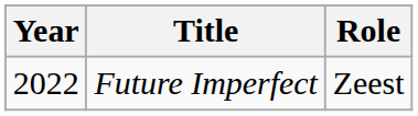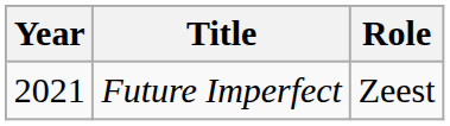 <table class="wikitable">
 <tr>
 <th>Year</th>
 <th>Title</th>
 <th>Role</th>
 </tr>
 <tr>
-<td>2022</td>
+<td>2021</td>
 <td><em>Future Imperfect</em></td>
 <td>Zeest</td>
 </tr>
 </table>
